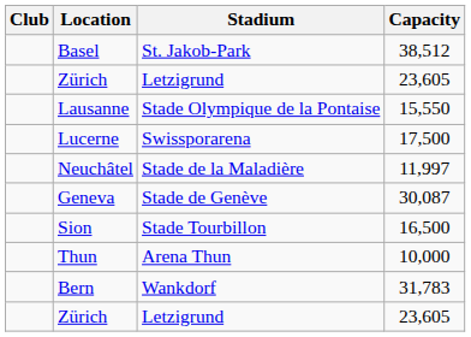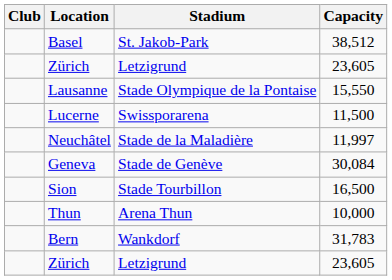 <table class="wikitable sortable">
 <tr>
 <th>Club</th>
 <th>Location</th>
 <th>Stadium</th>
 <th>Capacity</th>
 </tr>
 <tr>
 <td></td>
 <td><a href='#'>Basel</a></td>
 <td><a href='#'>St. Jakob-Park</a></td>
 <td align="center">38,512</td>
 </tr>
 <tr>
 <td></td>
 <td><a href='#'>Zürich</a></td>
 <td><a href='#'>Letzigrund</a></td>
 <td align="center">23,605</td>
 </tr>
 <tr>
 <td></td>
 <td><a href='#'>Lausanne</a></td>
 <td><a href='#'>Stade Olympique de la Pontaise</a></td>
 <td align="center">15,550</td>
 </tr>
 <tr>
 <td></td>
 <td><a href='#'>Lucerne</a></td>
 <td><a href='#'>Swissporarena</a></td>
-<td align="center">17,500</td>
+<td align="center">11,500</td>
 </tr>
 <tr>
 <td></td>
 <td><a href='#'>Neuchâtel</a></td>
 <td><a href='#'>Stade de la Maladière</a></td>
 <td align="center">11,997</td>
 </tr>
 <tr>
 <td></td>
 <td><a href='#'>Geneva</a></td>
 <td><a href='#'>Stade de Genève</a></td>
-<td align="center">30,087</td>
+<td align="center">30,084</td>
 </tr>
 <tr>
 <td></td>
 <td><a href='#'>Sion</a></td>
 <td><a href='#'>Stade Tourbillon</a></td>
 <td align="center">16,500</td>
 </tr>
 <tr>
 <td></td>
 <td><a href='#'>Thun</a></td>
 <td><a href='#'>Arena Thun</a></td>
 <td align="center">10,000</td>
 </tr>
 <tr>
 <td></td>
 <td><a href='#'>Bern</a></td>
 <td><a href='#'>Wankdorf</a></td>
 <td align="center">31,783</td>
 </tr>
 <tr>
 <td></td>
 <td><a href='#'>Zürich</a></td>
 <td><a href='#'>Letzigrund</a></td>
 <td align="center">23,605</td>
 </tr>
 </table>
